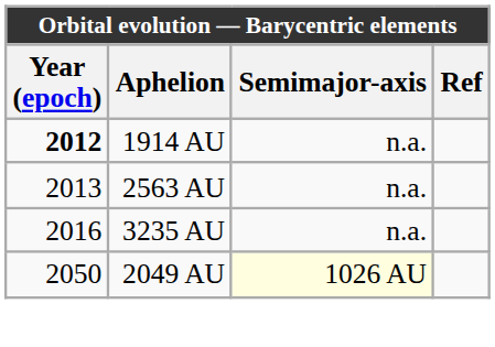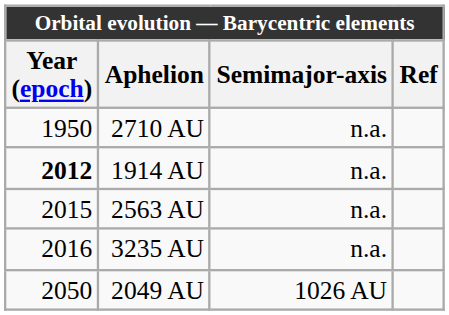 <table class=wikitable style="text-align: right; font-size: 11px; float: left; margin-right: 1.2em;">
 <tr bgcolor=#333 style="color: white; font-size: smaller;">
 <td colspan=4 style="text-align: center;"><strong>Orbital evolution — Barycentric elements</strong></td>
 </tr>
 <tr>
 <th>Year<br>(<a href='#'>epoch</a>)</th>
 <th>Aphelion</th>
 <th>Semimajor-axis</th>
 <th>Ref</th>
 </tr>
 <tr>
+<td>1950</td>
+<td>2710 AU</td>
+<td>n.a.</td>
+<td></td>
+</tr>
+<tr>
 <td><strong>2012</strong></td>
 <td>1914 AU</td>
 <td>n.a.</td>
 <td></td>
 </tr>
 <tr>
-<td>2013</td>
+<td>2015</td>
 <td>2563 AU</td>
 <td>n.a.</td>
 <td></td>
 </tr>
 <tr>
 <td>2016</td>
 <td>3235 AU</td>
 <td>n.a.</td>
 <td></td>
 </tr>
 <tr>
 <td>2050</td>
 <td>2049 AU</td>
-<td style="background: lightyellow;">1026 AU</td>
+<td>1026 AU</td>
 <td></td>
 </tr>
 </table>
